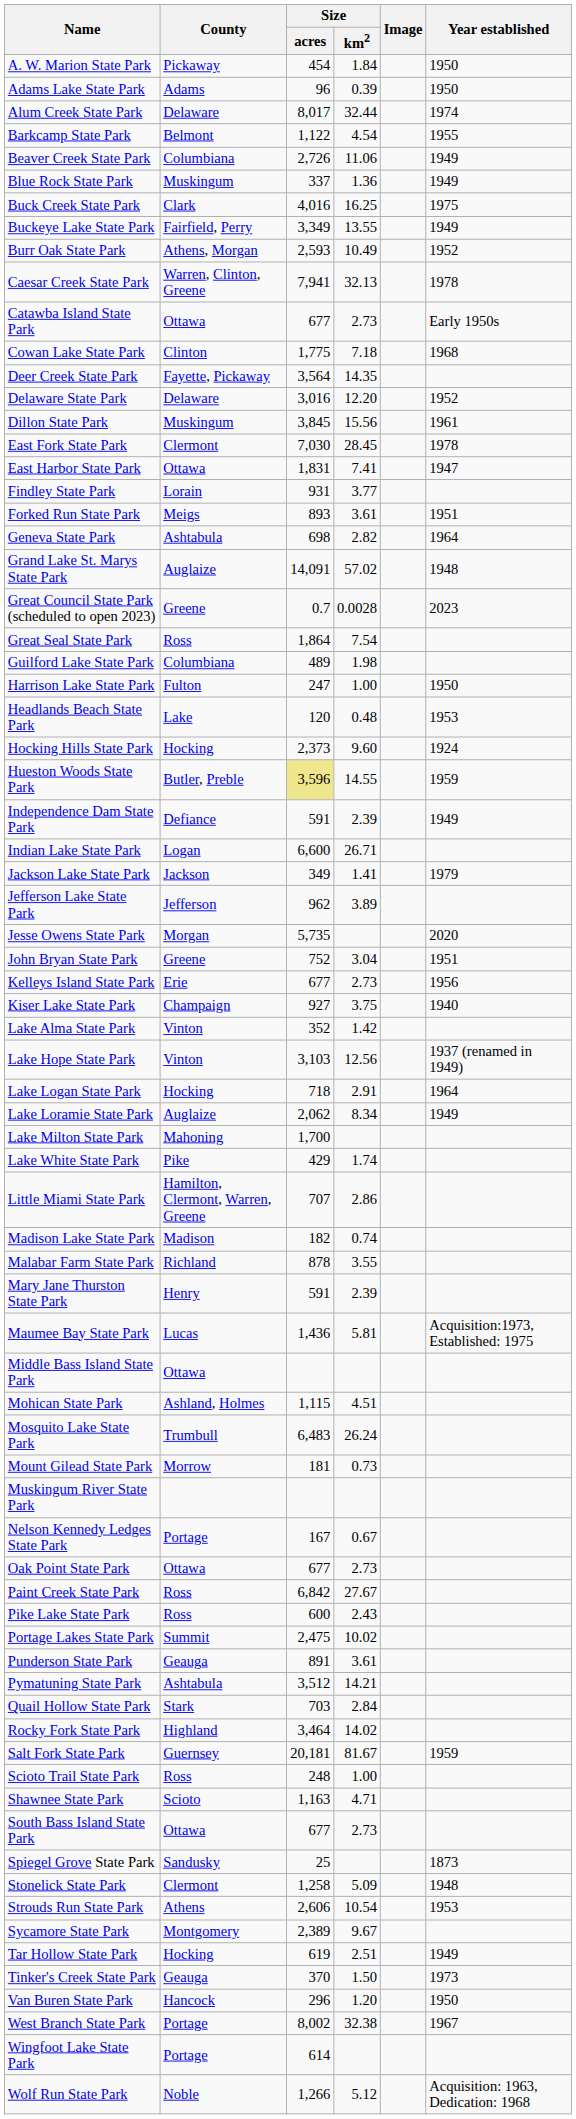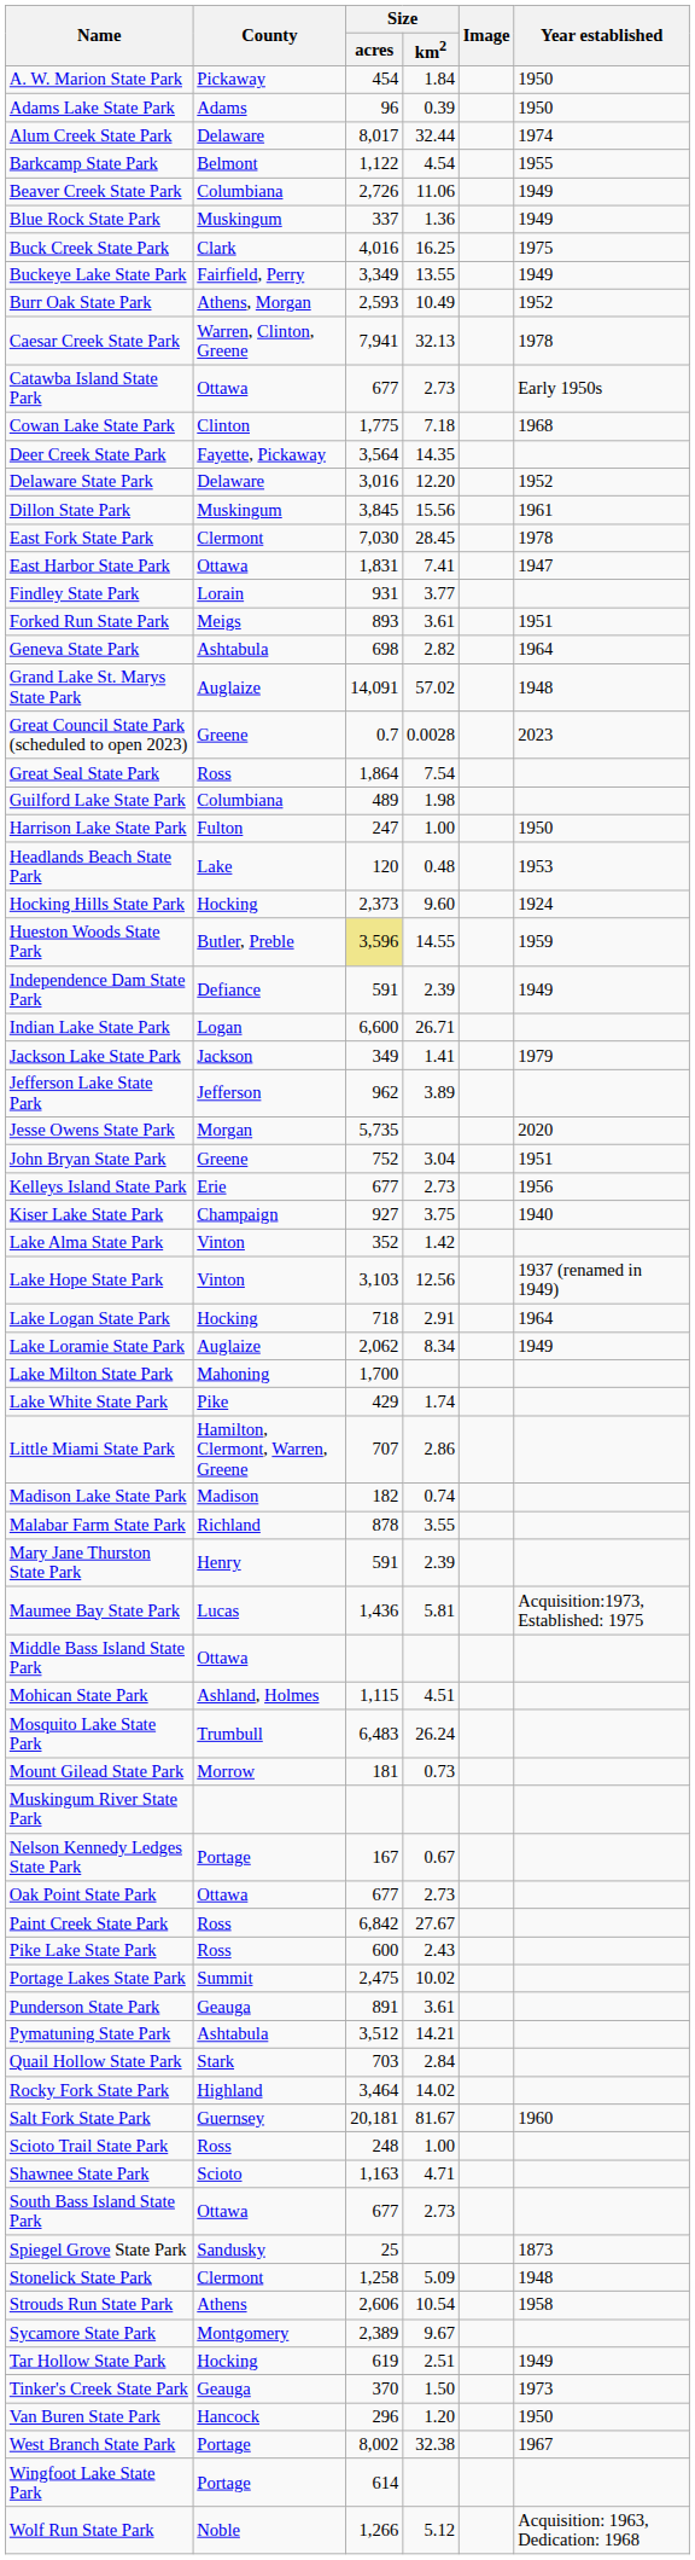 <table class="wikitable sortable" style="width:100%">
 <tr>
 <th rowspan=2><strong>Name</strong></th>
 <th rowspan=2><strong>County</strong></th>
 <th colspan=2>Size</th>
 <th class="unsortable" rowspan=2><strong>Image</strong></th>
 <th rowspan=2><strong>Year established</strong></th>
 </tr>
 <tr>
 <th>acres</th>
 <th>km<sup>2</sup></th>
 </tr>
 <tr>
 <td><a href='#'>A. W. Marion State Park</a></td>
 <td><a href='#'>Pickaway</a></td>
 <td style="text-align: right;">454</td>
 <td style="text-align: right;">1.84</td>
 <td></td>
 <td>1950</td>
 </tr>
 <tr>
 <td><a href='#'>Adams Lake State Park</a></td>
 <td><a href='#'>Adams</a></td>
 <td style="text-align: right;">96</td>
 <td style="text-align: right;">0.39</td>
 <td></td>
 <td>1950</td>
 </tr>
 <tr>
 <td><a href='#'>Alum Creek State Park</a></td>
 <td><a href='#'>Delaware</a></td>
 <td style="text-align: right;">8,017</td>
 <td style="text-align: right;">32.44</td>
 <td></td>
 <td>1974</td>
 </tr>
 <tr>
 <td><a href='#'>Barkcamp State Park</a></td>
 <td><a href='#'>Belmont</a></td>
 <td style="text-align: right;">1,122</td>
 <td style="text-align: right;">4.54</td>
 <td></td>
 <td>1955</td>
 </tr>
 <tr>
 <td><a href='#'>Beaver Creek State Park</a></td>
 <td><a href='#'>Columbiana</a></td>
 <td style="text-align: right;">2,726</td>
 <td style="text-align: right;">11.06</td>
 <td></td>
 <td>1949</td>
 </tr>
 <tr>
 <td><a href='#'>Blue Rock State Park</a></td>
 <td><a href='#'>Muskingum</a></td>
 <td style="text-align: right;">337</td>
 <td style="text-align: right;">1.36</td>
 <td></td>
 <td>1949</td>
 </tr>
 <tr>
 <td><a href='#'>Buck Creek State Park</a></td>
 <td><a href='#'>Clark</a></td>
 <td style="text-align: right;">4,016</td>
 <td style="text-align: right;">16.25</td>
 <td></td>
 <td>1975</td>
 </tr>
 <tr>
 <td><a href='#'>Buckeye Lake State Park</a></td>
 <td><a href='#'>Fairfield</a>, <a href='#'>Perry</a></td>
 <td style="text-align: right;">3,349</td>
 <td style="text-align: right;">13.55</td>
 <td></td>
 <td>1949</td>
 </tr>
 <tr>
 <td><a href='#'>Burr Oak State Park</a></td>
 <td><a href='#'>Athens</a>, <a href='#'>Morgan</a></td>
 <td style="text-align: right;">2,593</td>
 <td style="text-align: right;">10.49</td>
 <td></td>
 <td>1952</td>
 </tr>
 <tr>
 <td><a href='#'>Caesar Creek State Park</a></td>
 <td><a href='#'>Warren</a>, <a href='#'>Clinton</a>, <a href='#'>Greene</a></td>
 <td style="text-align: right;">7,941</td>
 <td style="text-align: right;">32.13</td>
 <td></td>
 <td>1978</td>
 </tr>
 <tr>
 <td><a href='#'>Catawba Island State Park</a></td>
 <td><a href='#'>Ottawa</a></td>
 <td style="text-align: right;">677</td>
 <td style="text-align: right;">2.73</td>
 <td></td>
 <td>Early 1950s</td>
 </tr>
 <tr>
 <td><a href='#'>Cowan Lake State Park</a></td>
 <td><a href='#'>Clinton</a></td>
 <td style="text-align: right;">1,775</td>
 <td style="text-align: right;">7.18</td>
 <td></td>
 <td>1968</td>
 </tr>
 <tr>
 <td><a href='#'>Deer Creek State Park</a></td>
 <td><a href='#'>Fayette</a>, <a href='#'>Pickaway</a></td>
 <td style="text-align: right;">3,564</td>
 <td style="text-align: right;">14.35</td>
 <td></td>
 <td></td>
 </tr>
 <tr>
 <td><a href='#'>Delaware State Park</a></td>
 <td><a href='#'>Delaware</a></td>
 <td style="text-align: right;">3,016</td>
 <td style="text-align: right;">12.20</td>
 <td></td>
 <td>1952</td>
 </tr>
 <tr>
 <td><a href='#'>Dillon State Park</a></td>
 <td><a href='#'>Muskingum</a></td>
 <td style="text-align: right;">3,845</td>
 <td style="text-align: right;">15.56</td>
 <td></td>
 <td>1961</td>
 </tr>
 <tr>
 <td><a href='#'>East Fork State Park</a></td>
 <td><a href='#'>Clermont</a></td>
 <td style="text-align: right;">7,030</td>
 <td style="text-align: right;">28.45</td>
 <td></td>
 <td>1978</td>
 </tr>
 <tr>
 <td><a href='#'>East Harbor State Park</a></td>
 <td><a href='#'>Ottawa</a></td>
 <td style="text-align: right;">1,831</td>
 <td style="text-align: right;">7.41</td>
 <td></td>
 <td>1947</td>
 </tr>
 <tr>
 <td><a href='#'>Findley State Park</a></td>
 <td><a href='#'>Lorain</a></td>
 <td style="text-align: right;">931</td>
 <td style="text-align: right;">3.77</td>
 <td></td>
 <td></td>
 </tr>
 <tr>
 <td><a href='#'>Forked Run State Park</a></td>
 <td><a href='#'>Meigs</a></td>
 <td style="text-align: right;">893</td>
 <td style="text-align: right;">3.61</td>
 <td></td>
 <td>1951</td>
 </tr>
 <tr>
 <td><a href='#'>Geneva State Park</a></td>
 <td><a href='#'>Ashtabula</a></td>
 <td style="text-align: right;">698</td>
 <td style="text-align: right;">2.82</td>
 <td></td>
 <td>1964</td>
 </tr>
 <tr>
 <td><a href='#'>Grand Lake St. Marys State Park</a></td>
 <td><a href='#'>Auglaize</a></td>
 <td style="text-align: right;">14,091</td>
 <td style="text-align: right;">57.02</td>
 <td></td>
 <td>1948</td>
 </tr>
 <tr>
 <td><a href='#'>Great Council State Park</a> (scheduled to open 2023)</td>
 <td><a href='#'>Greene</a></td>
 <td style="text-align: right;">0.7</td>
 <td style="text-align: right;">0.0028</td>
 <td></td>
 <td>2023</td>
 </tr>
 <tr>
 <td><a href='#'>Great Seal State Park</a></td>
 <td><a href='#'>Ross</a></td>
 <td style="text-align: right;">1,864</td>
 <td style="text-align: right;">7.54</td>
 <td></td>
 <td></td>
 </tr>
 <tr>
 <td><a href='#'>Guilford Lake State Park</a></td>
 <td><a href='#'>Columbiana</a></td>
 <td style="text-align: right;">489</td>
 <td style="text-align: right;">1.98</td>
 <td></td>
 <td></td>
 </tr>
 <tr>
 <td><a href='#'>Harrison Lake State Park</a></td>
 <td><a href='#'>Fulton</a></td>
 <td style="text-align: right;">247</td>
 <td style="text-align: right;">1.00</td>
 <td></td>
 <td>1950</td>
 </tr>
 <tr>
 <td><a href='#'>Headlands Beach State Park</a></td>
 <td><a href='#'>Lake</a></td>
 <td style="text-align: right;">120</td>
 <td style="text-align: right;">0.48</td>
 <td></td>
 <td>1953</td>
 </tr>
 <tr>
 <td><a href='#'>Hocking Hills State Park</a></td>
 <td><a href='#'>Hocking</a></td>
 <td style="text-align: right;">2,373</td>
 <td style="text-align: right;">9.60</td>
 <td></td>
 <td>1924</td>
 </tr>
 <tr>
 <td><a href='#'>Hueston Woods State Park</a></td>
 <td><a href='#'>Butler</a>, <a href='#'>Preble</a></td>
 <td style="background: khaki; text-align: right;">3,596</td>
 <td style="text-align: right;">14.55</td>
 <td></td>
 <td>1959</td>
 </tr>
 <tr>
 <td><a href='#'>Independence Dam State Park</a></td>
 <td><a href='#'>Defiance</a></td>
 <td style="text-align: right;">591</td>
 <td style="text-align: right;">2.39</td>
 <td></td>
 <td>1949</td>
 </tr>
 <tr>
 <td><a href='#'>Indian Lake State Park</a></td>
 <td><a href='#'>Logan</a></td>
 <td style="text-align: right;">6,600</td>
 <td style="text-align: right;">26.71</td>
 <td></td>
 <td></td>
 </tr>
 <tr>
 <td><a href='#'>Jackson Lake State Park</a></td>
 <td><a href='#'>Jackson</a></td>
 <td style="text-align: right;">349</td>
 <td style="text-align: right;">1.41</td>
 <td></td>
 <td>1979</td>
 </tr>
 <tr>
 <td><a href='#'>Jefferson Lake State Park</a></td>
 <td><a href='#'>Jefferson</a></td>
 <td style="text-align: right;">962</td>
 <td style="text-align: right;">3.89</td>
 <td></td>
 <td></td>
 </tr>
 <tr>
 <td><a href='#'>Jesse Owens State Park</a></td>
 <td><a href='#'>Morgan</a></td>
 <td style="text-align: right;">5,735</td>
 <td></td>
 <td></td>
 <td>2020</td>
 </tr>
 <tr>
 <td><a href='#'>John Bryan State Park</a></td>
 <td><a href='#'>Greene</a></td>
 <td style="text-align: right;">752</td>
 <td style="text-align: right;">3.04</td>
 <td></td>
 <td>1951</td>
 </tr>
 <tr>
 <td><a href='#'>Kelleys Island State Park</a></td>
 <td><a href='#'>Erie</a></td>
 <td style="text-align: right;">677</td>
 <td style="text-align: right;">2.73</td>
 <td></td>
 <td>1956</td>
 </tr>
 <tr>
 <td><a href='#'>Kiser Lake State Park</a></td>
 <td><a href='#'>Champaign</a></td>
 <td style="text-align: right;">927</td>
 <td style="text-align: right;">3.75</td>
 <td></td>
 <td>1940</td>
 </tr>
 <tr>
 <td><a href='#'>Lake Alma State Park</a></td>
 <td><a href='#'>Vinton</a></td>
 <td style="text-align: right;">352</td>
 <td style="text-align: right;">1.42</td>
 <td></td>
 <td></td>
 </tr>
 <tr>
 <td><a href='#'>Lake Hope State Park</a></td>
 <td><a href='#'>Vinton</a></td>
 <td style="text-align: right;">3,103</td>
 <td style="text-align: right;">12.56</td>
 <td></td>
 <td>1937 (renamed in 1949)</td>
 </tr>
 <tr>
 <td><a href='#'>Lake Logan State Park</a></td>
 <td><a href='#'>Hocking</a></td>
 <td style="text-align: right;">718</td>
 <td style="text-align: right;">2.91</td>
 <td></td>
 <td>1964</td>
 </tr>
 <tr>
 <td><a href='#'>Lake Loramie State Park</a></td>
 <td><a href='#'>Auglaize</a></td>
 <td style="text-align: right;">2,062</td>
 <td style="text-align: right;">8.34</td>
 <td></td>
 <td>1949</td>
 </tr>
 <tr>
 <td><a href='#'>Lake Milton State Park</a></td>
 <td><a href='#'>Mahoning</a></td>
 <td style="text-align: right;">1,700</td>
 <td></td>
 <td></td>
 <td></td>
 </tr>
 <tr>
 <td><a href='#'>Lake White State Park</a></td>
 <td><a href='#'>Pike</a></td>
 <td style="text-align: right;">429</td>
 <td style="text-align: right;">1.74</td>
 <td></td>
 <td></td>
 </tr>
 <tr>
 <td><a href='#'>Little Miami State Park</a></td>
 <td><a href='#'>Hamilton</a>, <a href='#'>Clermont</a>, <a href='#'>Warren</a>, <a href='#'>Greene</a></td>
 <td style="text-align: right;">707</td>
 <td style="text-align: right;">2.86</td>
 <td></td>
 <td></td>
 </tr>
 <tr>
 <td><a href='#'>Madison Lake State Park</a></td>
 <td><a href='#'>Madison</a></td>
 <td style="text-align: right;">182</td>
 <td style="text-align: right;">0.74</td>
 <td></td>
 <td></td>
 </tr>
 <tr>
 <td><a href='#'>Malabar Farm State Park</a></td>
 <td><a href='#'>Richland</a></td>
 <td style="text-align: right;">878</td>
 <td style="text-align: right;">3.55</td>
 <td></td>
 <td></td>
 </tr>
 <tr>
 <td><a href='#'>Mary Jane Thurston State Park</a></td>
 <td><a href='#'>Henry</a></td>
 <td style="text-align: right;">591</td>
 <td style="text-align: right;">2.39</td>
 <td></td>
 <td></td>
 </tr>
 <tr>
 <td><a href='#'>Maumee Bay State Park</a></td>
 <td><a href='#'>Lucas</a></td>
 <td style="text-align: right;">1,436</td>
 <td style="text-align: right;">5.81</td>
 <td></td>
 <td>Acquisition:1973, Established: 1975</td>
 </tr>
 <tr>
 <td><a href='#'>Middle Bass Island State Park</a></td>
 <td><a href='#'>Ottawa</a></td>
 <td></td>
 <td></td>
 <td></td>
 <td></td>
 </tr>
 <tr>
 <td><a href='#'>Mohican State Park</a></td>
 <td><a href='#'>Ashland</a>, <a href='#'>Holmes</a></td>
 <td style="text-align: right;">1,115</td>
 <td style="text-align: right;">4.51</td>
 <td></td>
 <td></td>
 </tr>
 <tr>
 <td><a href='#'>Mosquito Lake State Park</a></td>
 <td><a href='#'>Trumbull</a></td>
 <td style="text-align: right;">6,483</td>
 <td style="text-align: right;">26.24</td>
 <td></td>
 <td></td>
 </tr>
 <tr>
 <td><a href='#'>Mount Gilead State Park</a></td>
 <td><a href='#'>Morrow</a></td>
 <td style="text-align: right;">181</td>
 <td style="text-align: right;">0.73</td>
 <td></td>
 <td></td>
 </tr>
 <tr>
 <td><a href='#'>Muskingum River State Park</a></td>
 <td></td>
 <td></td>
 <td></td>
 <td></td>
 <td></td>
 </tr>
 <tr>
 <td><a href='#'>Nelson Kennedy Ledges State Park</a></td>
 <td><a href='#'>Portage</a></td>
 <td style="text-align: right;">167</td>
 <td style="text-align: right;">0.67</td>
 <td></td>
 <td></td>
 </tr>
 <tr>
 <td><a href='#'>Oak Point State Park</a></td>
 <td><a href='#'>Ottawa</a></td>
 <td style="text-align: right;">677</td>
 <td style="text-align: right;">2.73</td>
 <td></td>
 <td></td>
 </tr>
 <tr>
 <td><a href='#'>Paint Creek State Park</a></td>
 <td><a href='#'>Ross</a></td>
 <td style="text-align: right;">6,842</td>
 <td style="text-align: right;">27.67</td>
 <td></td>
 <td></td>
 </tr>
 <tr>
 <td><a href='#'>Pike Lake State Park</a></td>
 <td><a href='#'>Ross</a></td>
 <td style="text-align: right;">600</td>
 <td style="text-align: right;">2.43</td>
 <td></td>
 <td></td>
 </tr>
 <tr>
 <td><a href='#'>Portage Lakes State Park</a></td>
 <td><a href='#'>Summit</a></td>
 <td style="text-align: right;">2,475</td>
 <td style="text-align: right;">10.02</td>
 <td></td>
 <td></td>
 </tr>
 <tr>
 <td><a href='#'>Punderson State Park</a></td>
 <td><a href='#'>Geauga</a></td>
 <td style="text-align: right;">891</td>
 <td style="text-align: right;">3.61</td>
 <td></td>
 <td></td>
 </tr>
 <tr>
 <td><a href='#'>Pymatuning State Park</a></td>
 <td><a href='#'>Ashtabula</a></td>
 <td style="text-align: right;">3,512</td>
 <td style="text-align: right;">14.21</td>
 <td></td>
 <td></td>
 </tr>
 <tr>
 <td><a href='#'>Quail Hollow State Park</a></td>
 <td><a href='#'>Stark</a></td>
 <td style="text-align: right;">703</td>
 <td style="text-align: right;">2.84</td>
 <td></td>
 <td></td>
 </tr>
 <tr>
 <td><a href='#'>Rocky Fork State Park</a></td>
 <td><a href='#'>Highland</a></td>
 <td style="text-align: right;">3,464</td>
 <td style="text-align: right;">14.02</td>
 <td></td>
 <td></td>
 </tr>
 <tr>
 <td><a href='#'>Salt Fork State Park</a></td>
 <td><a href='#'>Guernsey</a></td>
 <td style="text-align: right;">20,181</td>
 <td style="text-align: right;">81.67</td>
 <td></td>
-<td>1959</td>
+<td>1960</td>
 </tr>
 <tr>
 <td><a href='#'>Scioto Trail State Park</a></td>
 <td><a href='#'>Ross</a></td>
 <td style="text-align: right;">248</td>
 <td style="text-align: right;">1.00</td>
 <td></td>
 <td></td>
 </tr>
 <tr>
 <td><a href='#'>Shawnee State Park</a></td>
 <td><a href='#'>Scioto</a></td>
 <td style="text-align: right;">1,163</td>
 <td style="text-align: right;">4.71</td>
 <td></td>
 <td></td>
 </tr>
 <tr>
 <td><a href='#'>South Bass Island State Park</a></td>
 <td><a href='#'>Ottawa</a></td>
 <td style="text-align: right;">677</td>
 <td style="text-align: right;">2.73</td>
 <td></td>
 <td></td>
 </tr>
 <tr>
 <td><a href='#'>Spiegel Grove</a> State Park</td>
 <td><a href='#'>Sandusky</a></td>
 <td style="text-align: right;">25</td>
 <td></td>
 <td></td>
 <td>1873</td>
 </tr>
 <tr>
 <td><a href='#'>Stonelick State Park</a></td>
 <td><a href='#'>Clermont</a></td>
 <td style="text-align: right;">1,258</td>
 <td style="text-align: right;">5.09</td>
 <td></td>
 <td>1948</td>
 </tr>
 <tr>
 <td><a href='#'>Strouds Run State Park</a></td>
 <td><a href='#'>Athens</a></td>
 <td style="text-align: right;">2,606</td>
 <td style="text-align: right;">10.54</td>
 <td></td>
-<td>1953</td>
+<td>1958</td>
 </tr>
 <tr>
 <td><a href='#'>Sycamore State Park</a></td>
 <td><a href='#'>Montgomery</a></td>
 <td style="text-align: right;">2,389</td>
 <td style="text-align: right;">9.67</td>
 <td></td>
 <td></td>
 </tr>
 <tr>
 <td><a href='#'>Tar Hollow State Park</a></td>
 <td><a href='#'>Hocking</a></td>
 <td style="text-align: right;">619</td>
 <td style="text-align: right;">2.51</td>
 <td></td>
 <td>1949</td>
 </tr>
 <tr>
 <td><a href='#'>Tinker's Creek State Park</a></td>
 <td><a href='#'>Geauga</a></td>
 <td style="text-align: right;">370</td>
 <td style="text-align: right;">1.50</td>
 <td></td>
 <td>1973</td>
 </tr>
 <tr>
 <td><a href='#'>Van Buren State Park</a></td>
 <td><a href='#'>Hancock</a></td>
 <td style="text-align: right;">296</td>
 <td style="text-align: right;">1.20</td>
 <td></td>
 <td>1950</td>
 </tr>
 <tr>
 <td><a href='#'>West Branch State Park</a></td>
 <td><a href='#'>Portage</a></td>
 <td style="text-align: right;">8,002</td>
 <td style="text-align: right;">32.38</td>
 <td></td>
 <td>1967</td>
 </tr>
 <tr>
 <td><a href='#'>Wingfoot Lake State Park</a></td>
 <td><a href='#'>Portage</a></td>
 <td style="text-align: right;">614</td>
 <td></td>
 <td></td>
 <td></td>
 </tr>
 <tr>
 <td><a href='#'>Wolf Run State Park</a></td>
 <td><a href='#'>Noble</a></td>
 <td style="text-align: right;">1,266</td>
 <td style="text-align: right;">5.12</td>
 <td></td>
 <td>Acquisition: 1963, Dedication: 1968</td>
 </tr>
 </table>
